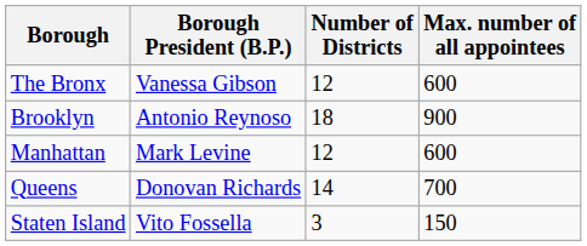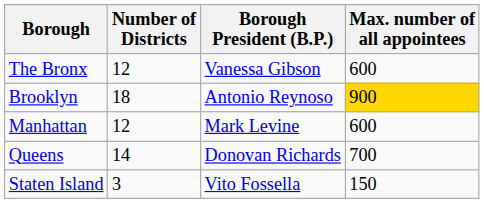 <table class="wikitable floatright">
 <tr>
 <th>Borough</th>
+<th>Number of<br> Districts</th>
 <th>Borough <br>President (B.P.)</th>
-<th>Number of<br> Districts</th>
 <th>Max. number of<br> all appointees</th>
 </tr>
 <tr>
 <td><a href='#'>The Bronx</a></td>
+<td>12</td>
 <td><a href='#'>Vanessa Gibson</a></td>
-<td>12</td>
 <td>600</td>
 </tr>
 <tr>
 <td><a href='#'>Brooklyn</a></td>
+<td>18</td>
 <td><a href='#'>Antonio Reynoso</a></td>
-<td>18</td>
-<td>900</td>
+<td style="background: gold;">900</td>
 </tr>
 <tr>
 <td><a href='#'>Manhattan</a></td>
+<td>12</td>
 <td><a href='#'>Mark Levine</a></td>
-<td>12</td>
 <td>600</td>
 </tr>
 <tr>
 <td><a href='#'>Queens</a></td>
+<td>14</td>
 <td><a href='#'>Donovan Richards</a></td>
-<td>14</td>
 <td>700</td>
 </tr>
 <tr>
 <td><a href='#'>Staten Island</a></td>
+<td>3</td>
 <td><a href='#'>Vito Fossella</a></td>
-<td>3</td>
 <td>150</td>
 </tr>
 </table>
